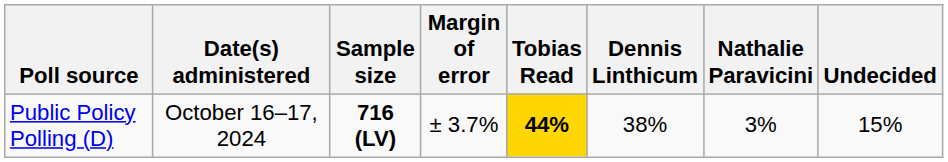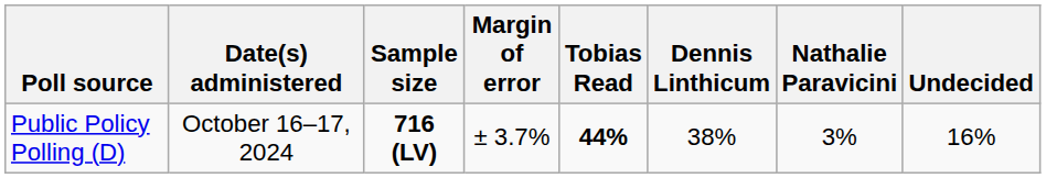 <table class="wikitable sortable mw-datatable" style="font-size:90%;text-align:center;line-height:17px">
 <tr valign=bottom>
 <th>Poll source</th>
 <th>Date(s)<br>administered</th>
 <th>Sample<br>size</th>
 <th>Margin<br>of error</th>
 <th class="unsortable">Tobias<br>Read<br></th>
 <th class="unsortable">Dennis<br>Linthicum<br></th>
 <th class="unsortable">Nathalie<br>Paravicini<br></th>
 <th class="unsortable">Undecided</th>
 </tr>
 <tr>
 <td style="text-align:left;"><a href='#'>Public Policy Polling (D)</a></td>
 <td data-sort-value="2024-10-17">October 16–17, 2024</td>
 <td><strong>716 (LV)</strong></td>
 <td>± 3.7%</td>
-<td style="background: gold;"><strong>44%</strong></td>
+<td><strong>44%</strong></td>
 <td>38%</td>
 <td>3%</td>
-<td>15%</td>
+<td>16%</td>
 </tr>
 </table>
